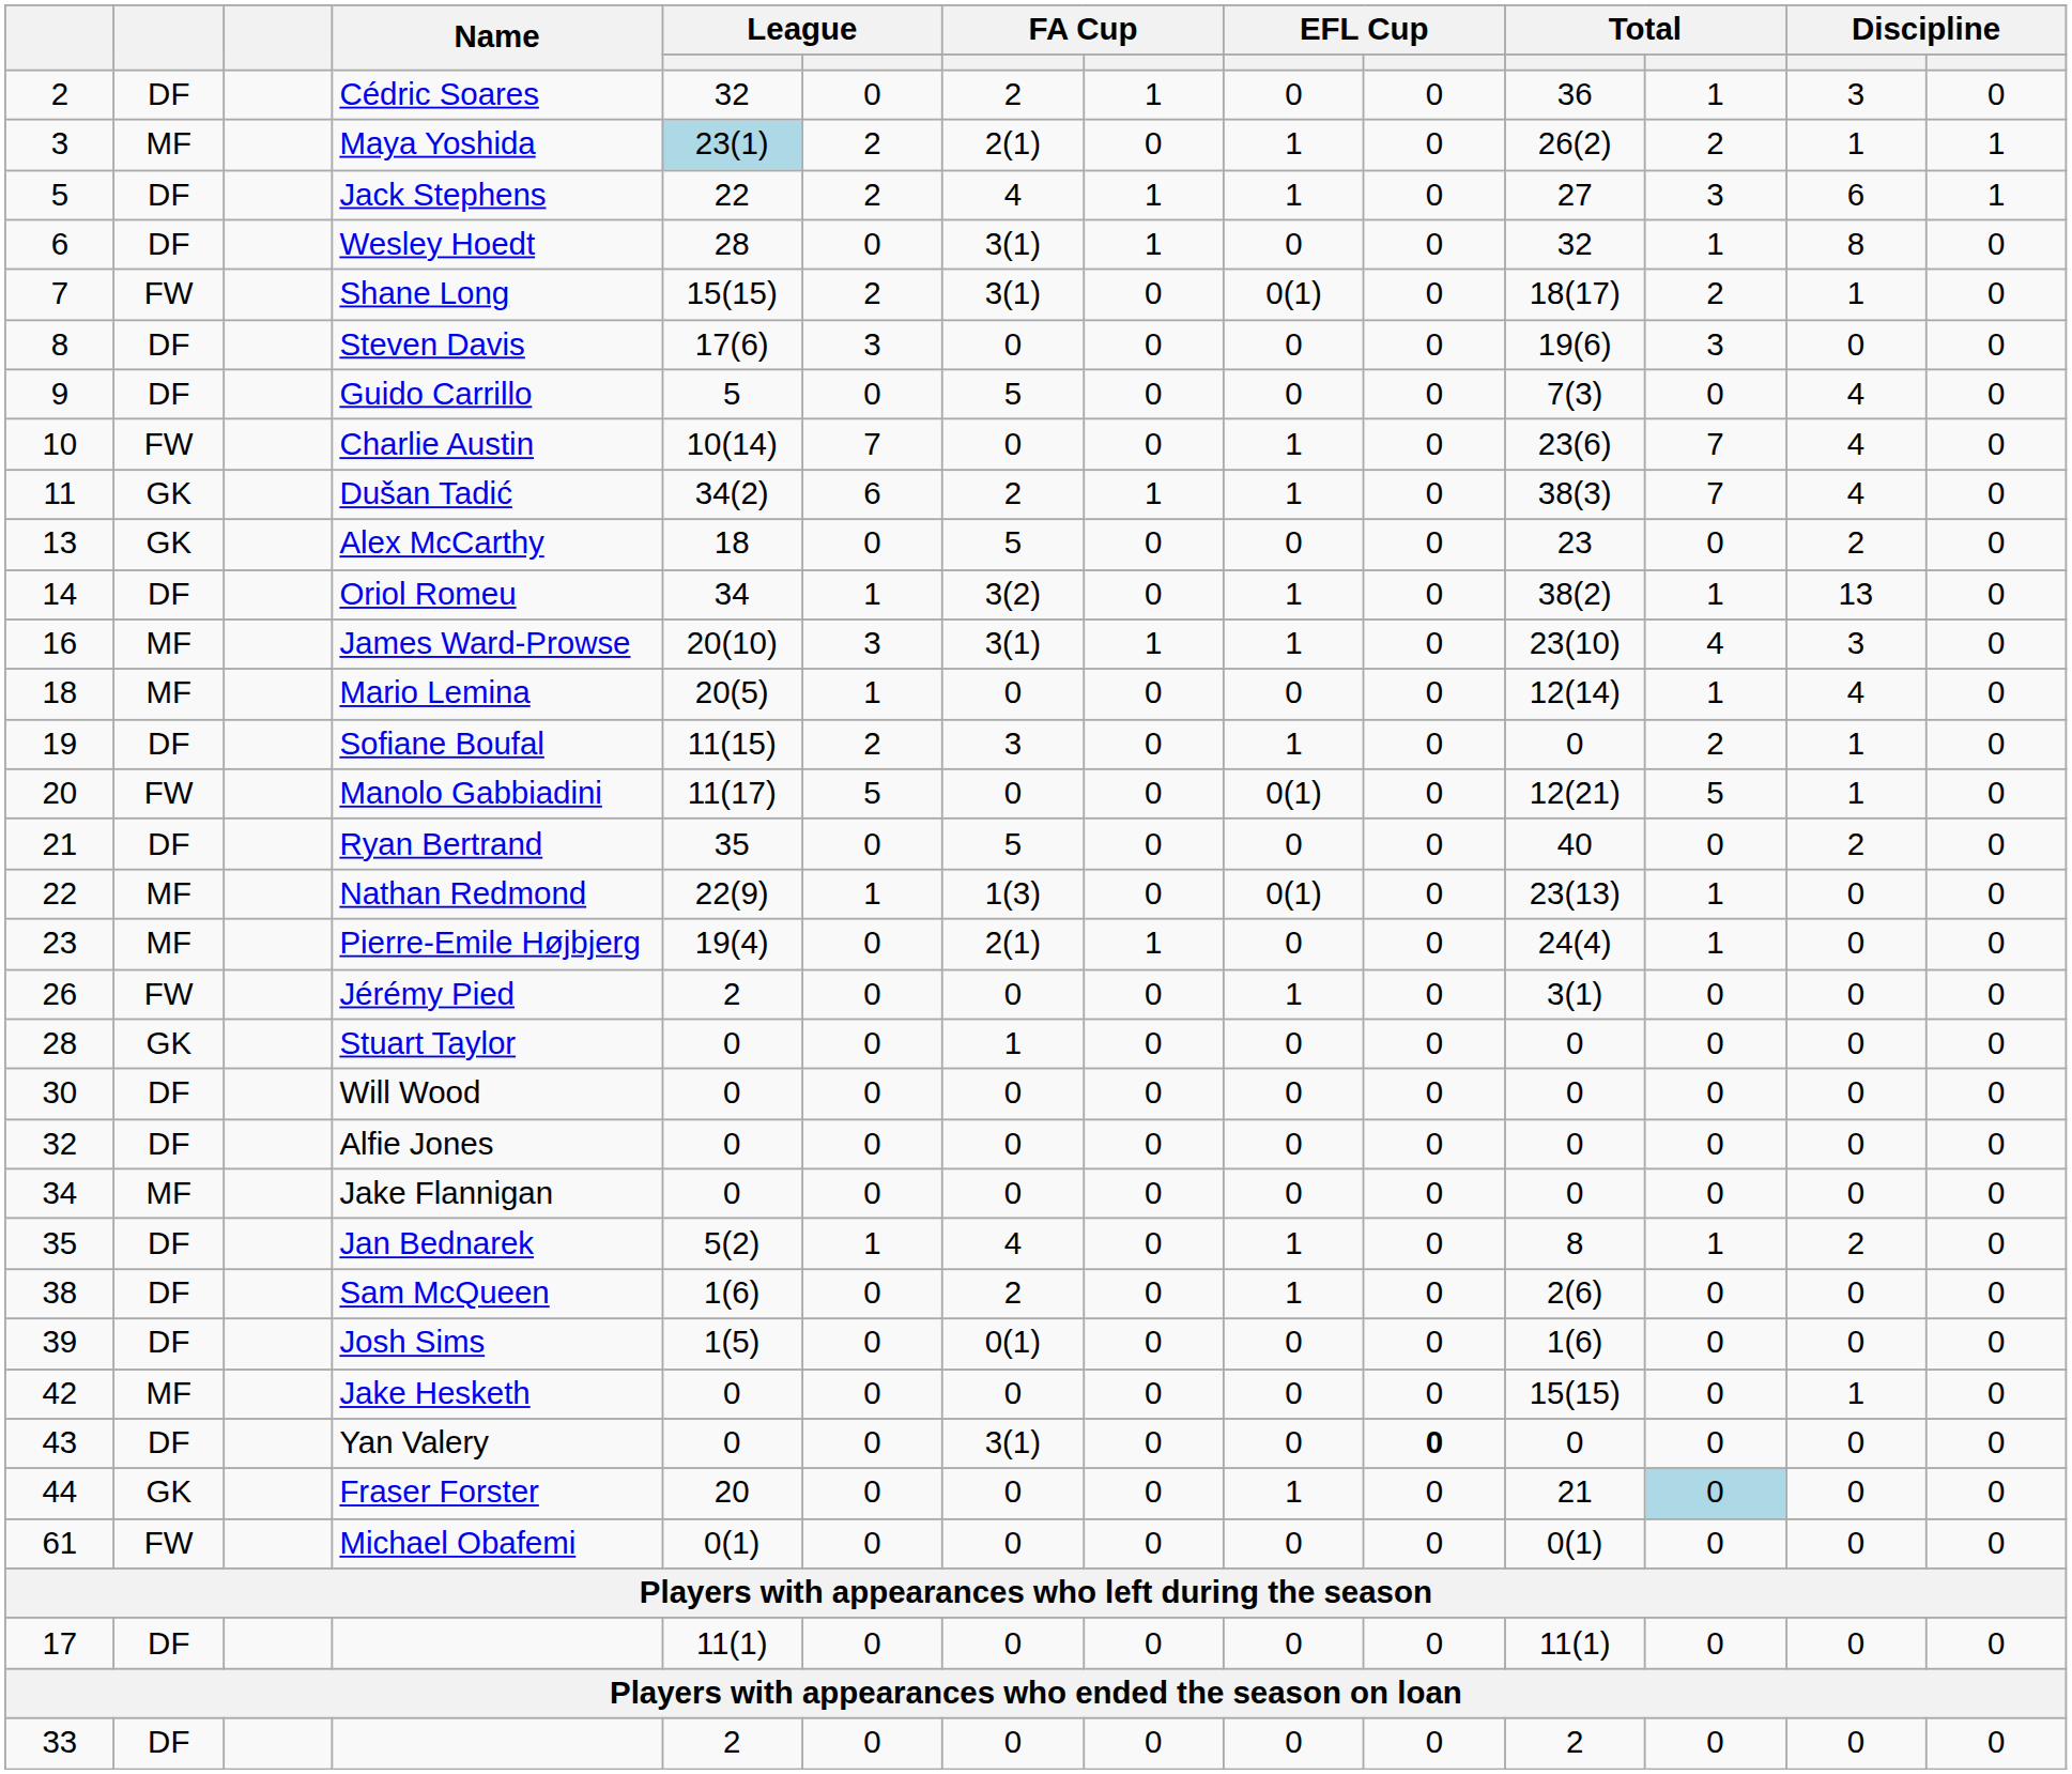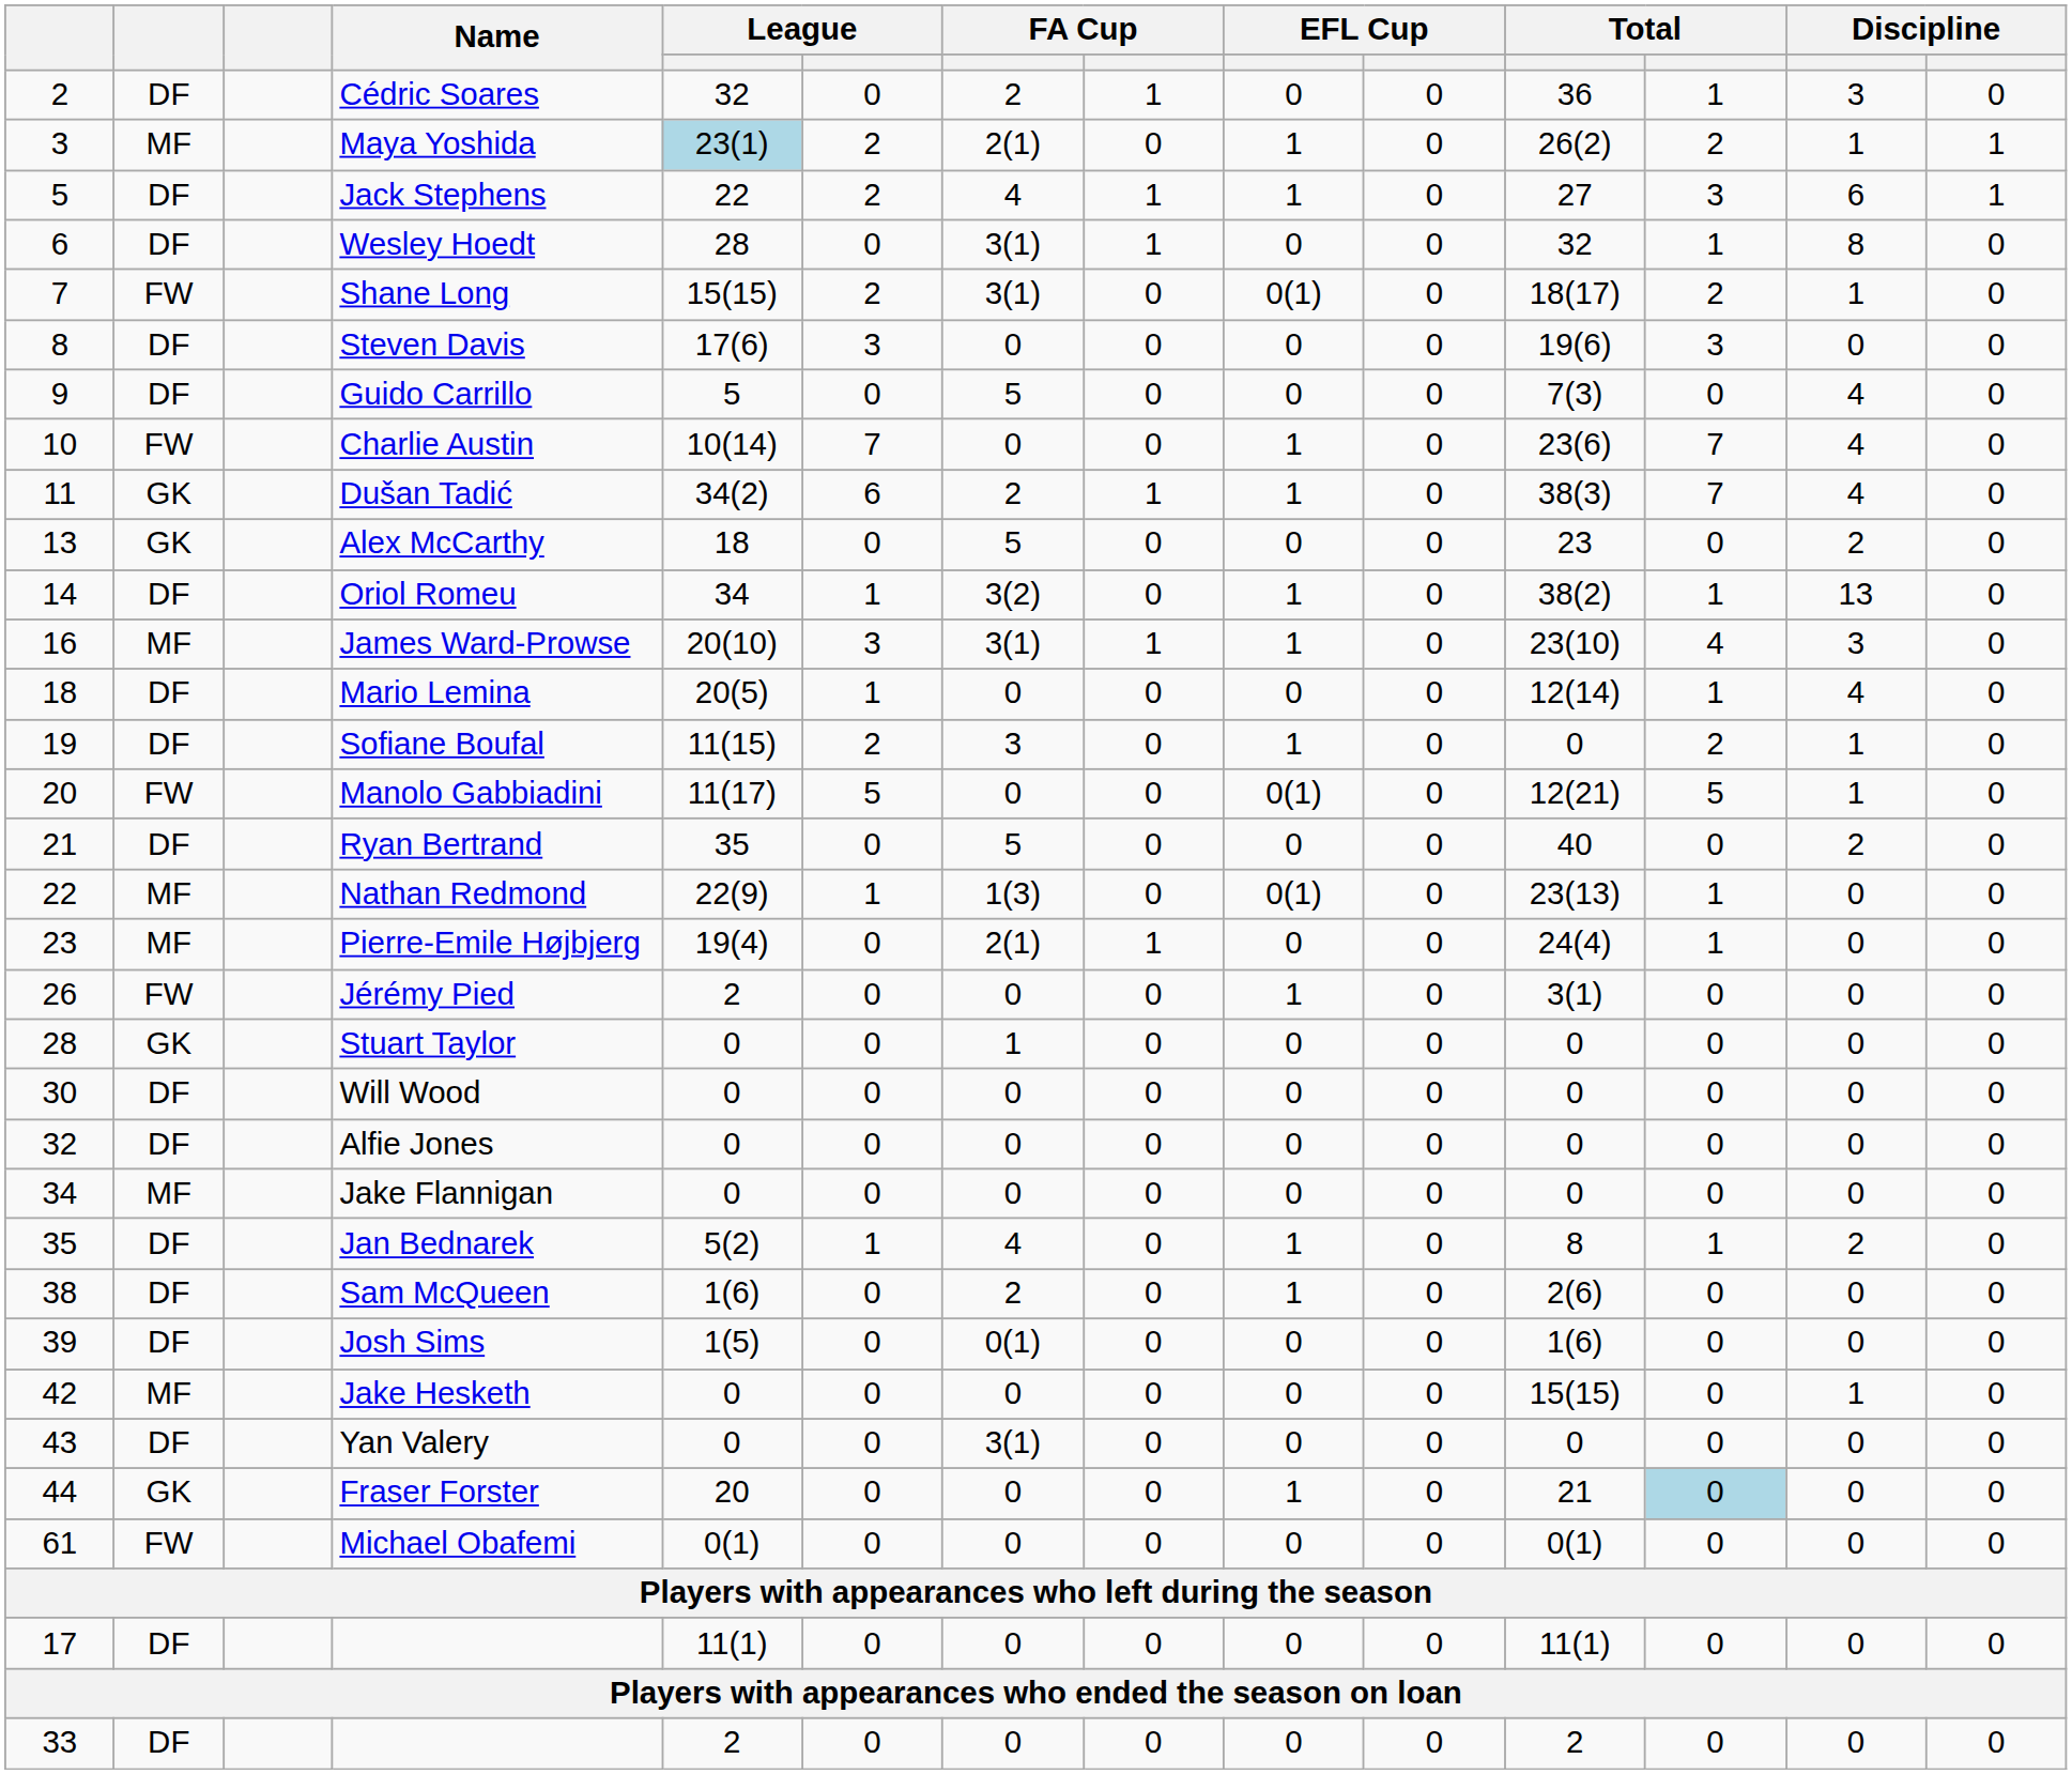 <table class="wikitable plainrowheaders" style="text-align:center;">
 <tr>
 <th scope="col" rowspan="2" style="width:3em;"></th>
 <th scope="col" rowspan="2" style="width:3em;"></th>
 <th scope="col" rowspan="2" style="width:3em;"></th>
 <th scope="col" rowspan="2" style="width:10em;">Name</th>
 <th scope="col" colspan="2">League</th>
 <th scope="col" colspan="2">FA Cup</th>
 <th scope="col" colspan="2">EFL Cup</th>
 <th scope="col" colspan="2">Total</th>
 <th scope="col" colspan="2">Discipline</th>
 </tr>
 <tr>
 <th scope="col" style="width:4em;"></th>
 <th scope="col" style="width:4em;"></th>
 <th scope="col" style="width:4em;"></th>
 <th scope="col" style="width:4em;"></th>
 <th scope="col" style="width:4em;"></th>
 <th scope="col" style="width:4em;"></th>
 <th scope="col" style="width:4em;"></th>
 <th scope="col" style="width:4em;"></th>
 <th scope="col" style="width:4em;"></th>
 <th scope="col" style="width:4em;"></th>
 </tr>
 <tr>
 <td>2</td>
 <td>DF</td>
 <td></td>
 <td align="left"><a href='#'>Cédric Soares</a></td>
 <td>32</td>
 <td>0</td>
 <td>2</td>
 <td>1</td>
 <td>0</td>
 <td>0</td>
 <td>36</td>
 <td>1</td>
 <td>3</td>
 <td>0</td>
 </tr>
 <tr>
 <td>3</td>
 <td>MF</td>
 <td></td>
 <td align="left"><a href='#'>Maya Yoshida</a></td>
 <td style="background: lightblue;">23(1)</td>
 <td>2</td>
 <td>2(1)</td>
 <td>0</td>
 <td>1</td>
 <td>0</td>
 <td>26(2)</td>
 <td>2</td>
 <td>1</td>
 <td>1</td>
 </tr>
 <tr>
 <td>5</td>
 <td>DF</td>
 <td></td>
 <td align="left"><a href='#'>Jack Stephens</a></td>
 <td>22</td>
 <td>2</td>
 <td>4</td>
 <td>1</td>
 <td>1</td>
 <td>0</td>
 <td>27</td>
 <td>3</td>
 <td>6</td>
 <td>1</td>
 </tr>
 <tr>
 <td>6</td>
 <td>DF</td>
 <td></td>
 <td align="left"><a href='#'>Wesley Hoedt</a></td>
 <td>28</td>
 <td>0</td>
 <td>3(1)</td>
 <td>1</td>
 <td>0</td>
 <td>0</td>
 <td>32</td>
 <td>1</td>
 <td>8</td>
 <td>0</td>
 </tr>
 <tr>
 <td>7</td>
 <td>FW</td>
 <td></td>
 <td align="left"><a href='#'>Shane Long</a></td>
 <td>15(15)</td>
 <td>2</td>
 <td>3(1)</td>
 <td>0</td>
 <td>0(1)</td>
 <td>0</td>
 <td>18(17)</td>
 <td>2</td>
 <td>1</td>
 <td>0</td>
 </tr>
 <tr>
 <td>8</td>
 <td>DF</td>
 <td></td>
 <td align="left"><a href='#'>Steven Davis</a></td>
 <td>17(6)</td>
 <td>3</td>
 <td>0</td>
 <td>0</td>
 <td>0</td>
 <td>0</td>
 <td>19(6)</td>
 <td>3</td>
 <td>0</td>
 <td>0</td>
 </tr>
 <tr>
 <td>9</td>
 <td>DF</td>
 <td></td>
 <td align="left"><a href='#'>Guido Carrillo</a></td>
 <td>5</td>
 <td>0</td>
 <td>5</td>
 <td>0</td>
 <td>0</td>
 <td>0</td>
 <td>7(3)</td>
 <td>0</td>
 <td>4</td>
 <td>0</td>
 </tr>
 <tr>
 <td>10</td>
 <td>FW</td>
 <td></td>
 <td align="left"><a href='#'>Charlie Austin</a></td>
 <td>10(14)</td>
 <td>7</td>
 <td>0</td>
 <td>0</td>
 <td>1</td>
 <td>0</td>
 <td>23(6)</td>
 <td>7</td>
 <td>4</td>
 <td>0</td>
 </tr>
 <tr>
 <td>11</td>
 <td>GK</td>
 <td></td>
 <td align="left"><a href='#'>Dušan Tadić</a></td>
 <td>34(2)</td>
 <td>6</td>
 <td>2</td>
 <td>1</td>
 <td>1</td>
 <td>0</td>
 <td>38(3)</td>
 <td>7</td>
 <td>4</td>
 <td>0</td>
 </tr>
 <tr>
 <td>13</td>
 <td>GK</td>
 <td></td>
 <td align="left"><a href='#'>Alex McCarthy</a></td>
 <td>18</td>
 <td>0</td>
 <td>5</td>
 <td>0</td>
 <td>0</td>
 <td>0</td>
 <td>23</td>
 <td>0</td>
 <td>2</td>
 <td>0</td>
 </tr>
 <tr>
 <td>14</td>
 <td>DF</td>
 <td></td>
 <td align="left"><a href='#'>Oriol Romeu</a></td>
 <td>34</td>
 <td>1</td>
 <td>3(2)</td>
 <td>0</td>
 <td>1</td>
 <td>0</td>
 <td>38(2)</td>
 <td>1</td>
 <td>13</td>
 <td>0</td>
 </tr>
 <tr>
 <td>16</td>
 <td>MF</td>
 <td></td>
 <td align="left"><a href='#'>James Ward-Prowse</a></td>
 <td>20(10)</td>
 <td>3</td>
 <td>3(1)</td>
 <td>1</td>
 <td>1</td>
 <td>0</td>
 <td>23(10)</td>
 <td>4</td>
 <td>3</td>
 <td>0</td>
 </tr>
 <tr>
 <td>18</td>
-<td>MF</td>
+<td>DF</td>
 <td></td>
 <td align="left"><a href='#'>Mario Lemina</a></td>
 <td>20(5)</td>
 <td>1</td>
 <td>0</td>
 <td>0</td>
 <td>0</td>
 <td>0</td>
 <td>12(14)</td>
 <td>1</td>
 <td>4</td>
 <td>0</td>
 </tr>
 <tr>
 <td>19</td>
 <td>DF</td>
 <td></td>
 <td align="left"><a href='#'>Sofiane Boufal</a></td>
 <td>11(15)</td>
 <td>2</td>
 <td>3</td>
 <td>0</td>
 <td>1</td>
 <td>0</td>
 <td>0</td>
 <td>2</td>
 <td>1</td>
 <td>0</td>
 </tr>
 <tr>
 <td>20</td>
 <td>FW</td>
 <td></td>
 <td align="left"><a href='#'>Manolo Gabbiadini</a></td>
 <td>11(17)</td>
 <td>5</td>
 <td>0</td>
 <td>0</td>
 <td>0(1)</td>
 <td>0</td>
 <td>12(21)</td>
 <td>5</td>
 <td>1</td>
 <td>0</td>
 </tr>
 <tr>
 <td>21</td>
 <td>DF</td>
 <td></td>
 <td align="left"><a href='#'>Ryan Bertrand</a></td>
 <td>35</td>
 <td>0</td>
 <td>5</td>
 <td>0</td>
 <td>0</td>
 <td>0</td>
 <td>40</td>
 <td>0</td>
 <td>2</td>
 <td>0</td>
 </tr>
 <tr>
 <td>22</td>
 <td>MF</td>
 <td></td>
 <td align="left"><a href='#'>Nathan Redmond</a></td>
 <td>22(9)</td>
 <td>1</td>
 <td>1(3)</td>
 <td>0</td>
 <td>0(1)</td>
 <td>0</td>
 <td>23(13)</td>
 <td>1</td>
 <td>0</td>
 <td>0</td>
 </tr>
 <tr>
 <td>23</td>
 <td>MF</td>
 <td></td>
 <td align="left"><a href='#'>Pierre-Emile Højbjerg</a></td>
 <td>19(4)</td>
 <td>0</td>
 <td>2(1)</td>
 <td>1</td>
 <td>0</td>
 <td>0</td>
 <td>24(4)</td>
 <td>1</td>
 <td>0</td>
 <td>0</td>
 </tr>
 <tr>
 <td>26</td>
 <td>FW</td>
 <td></td>
 <td align="left"><a href='#'>Jérémy Pied</a></td>
 <td>2</td>
 <td>0</td>
 <td>0</td>
 <td>0</td>
 <td>1</td>
 <td>0</td>
 <td>3(1)</td>
 <td>0</td>
 <td>0</td>
 <td>0</td>
 </tr>
 <tr>
 <td>28</td>
 <td>GK</td>
 <td></td>
 <td align="left"><a href='#'>Stuart Taylor</a></td>
 <td>0</td>
 <td>0</td>
 <td>1</td>
 <td>0</td>
 <td>0</td>
 <td>0</td>
 <td>0</td>
 <td>0</td>
 <td>0</td>
 <td>0</td>
 </tr>
 <tr>
 <td>30</td>
 <td>DF</td>
 <td></td>
 <td align="left">Will Wood</td>
 <td>0</td>
 <td>0</td>
 <td>0</td>
 <td>0</td>
 <td>0</td>
 <td>0</td>
 <td>0</td>
 <td>0</td>
 <td>0</td>
 <td>0</td>
 </tr>
 <tr>
 <td>32</td>
 <td>DF</td>
 <td></td>
 <td align="left">Alfie Jones</td>
 <td>0</td>
 <td>0</td>
 <td>0</td>
 <td>0</td>
 <td>0</td>
 <td>0</td>
 <td>0</td>
 <td>0</td>
 <td>0</td>
 <td>0</td>
 </tr>
 <tr>
 <td>34</td>
 <td>MF</td>
 <td></td>
 <td align="left">Jake Flannigan</td>
 <td>0</td>
 <td>0</td>
 <td>0</td>
 <td>0</td>
 <td>0</td>
 <td>0</td>
 <td>0</td>
 <td>0</td>
 <td>0</td>
 <td>0</td>
 </tr>
 <tr>
 <td>35</td>
 <td>DF</td>
 <td></td>
 <td align="left"><a href='#'>Jan Bednarek</a></td>
 <td>5(2)</td>
 <td>1</td>
 <td>4</td>
 <td>0</td>
 <td>1</td>
 <td>0</td>
 <td>8</td>
 <td>1</td>
 <td>2</td>
 <td>0</td>
 </tr>
 <tr>
 <td>38</td>
 <td>DF</td>
 <td></td>
 <td align="left"><a href='#'>Sam McQueen</a></td>
 <td>1(6)</td>
 <td>0</td>
 <td>2</td>
 <td>0</td>
 <td>1</td>
 <td>0</td>
 <td>2(6)</td>
 <td>0</td>
 <td>0</td>
 <td>0</td>
 </tr>
 <tr>
 <td>39</td>
 <td>DF</td>
 <td></td>
 <td align="left"><a href='#'>Josh Sims</a></td>
 <td>1(5)</td>
 <td>0</td>
 <td>0(1)</td>
 <td>0</td>
 <td>0</td>
 <td>0</td>
 <td>1(6)</td>
 <td>0</td>
 <td>0</td>
 <td>0</td>
 </tr>
 <tr>
 <td>42</td>
 <td>MF</td>
 <td></td>
 <td align="left"><a href='#'>Jake Hesketh</a></td>
 <td>0</td>
 <td>0</td>
 <td>0</td>
 <td>0</td>
 <td>0</td>
 <td>0</td>
 <td>15(15)</td>
 <td>0</td>
 <td>1</td>
 <td>0</td>
 </tr>
 <tr>
 <td>43</td>
 <td>DF</td>
 <td></td>
 <td align="left">Yan Valery</td>
 <td>0</td>
 <td>0</td>
 <td>3(1)</td>
 <td>0</td>
 <td>0</td>
-<td><strong>0</strong></td>
+<td>0</td>
 <td>0</td>
 <td>0</td>
 <td>0</td>
 <td>0</td>
 </tr>
 <tr>
 <td>44</td>
 <td>GK</td>
 <td></td>
 <td align="left"><a href='#'>Fraser Forster</a></td>
 <td>20</td>
 <td>0</td>
 <td>0</td>
 <td>0</td>
 <td>1</td>
 <td>0</td>
 <td>21</td>
 <td style="background: lightblue;">0</td>
 <td>0</td>
 <td>0</td>
 </tr>
 <tr>
 <td>61</td>
 <td>FW</td>
 <td></td>
 <td align="left"><a href='#'>Michael Obafemi</a></td>
 <td>0(1)</td>
 <td>0</td>
 <td>0</td>
 <td>0</td>
 <td>0</td>
 <td>0</td>
 <td>0(1)</td>
 <td>0</td>
 <td>0</td>
 <td>0</td>
 </tr>
 <tr>
 <th colspan="14">Players with appearances who left during the season</th>
 </tr>
 <tr>
 <td>17</td>
 <td>DF</td>
 <td></td>
 <td align="left"></td>
 <td>11(1)</td>
 <td>0</td>
 <td>0</td>
 <td>0</td>
 <td>0</td>
 <td>0</td>
 <td>11(1)</td>
 <td>0</td>
 <td>0</td>
 <td>0</td>
 </tr>
 <tr>
 <th colspan="14">Players with appearances who ended the season on loan</th>
 </tr>
 <tr>
 <td>33</td>
 <td>DF</td>
 <td></td>
 <td align="left"></td>
 <td>2</td>
 <td>0</td>
 <td>0</td>
 <td>0</td>
 <td>0</td>
 <td>0</td>
 <td>2</td>
 <td>0</td>
 <td>0</td>
 <td>0</td>
 </tr>
 </table>
